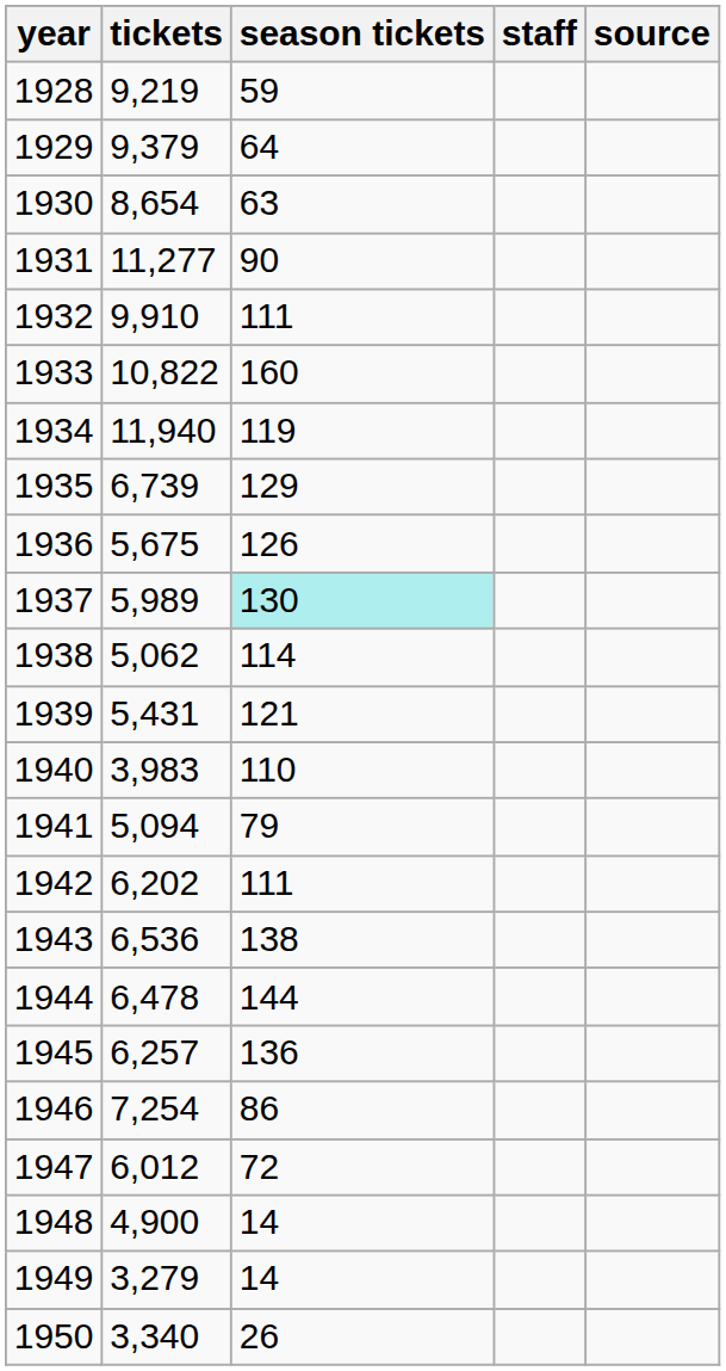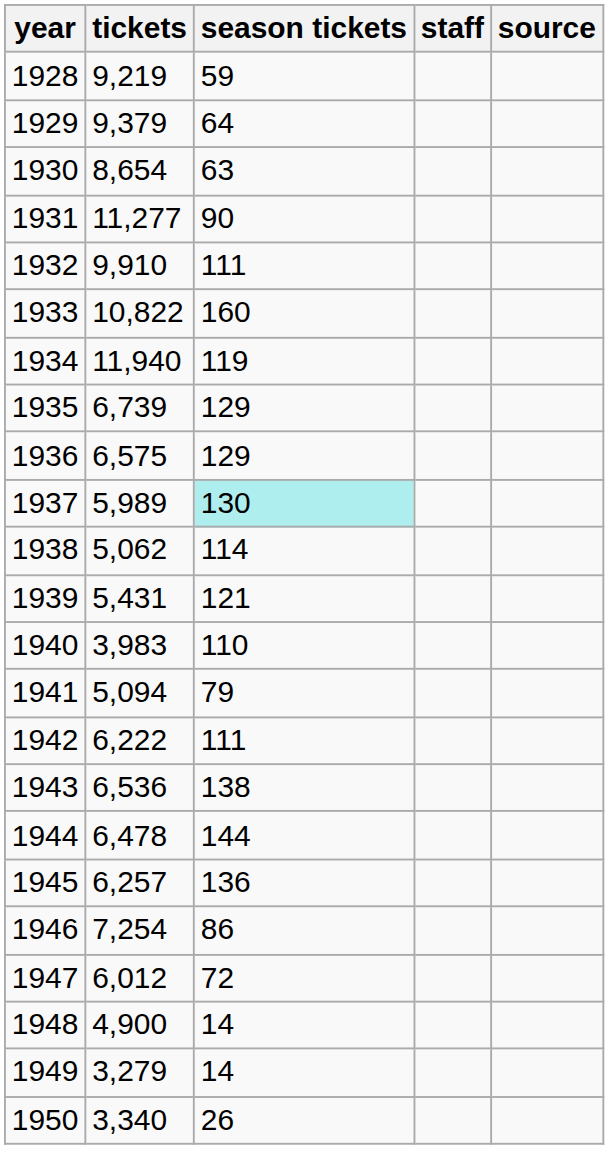 <table class="wikitable sortable mw-collapsible mw-collapsed">
 <tr>
 <th>year</th>
 <th>tickets</th>
 <th>season tickets</th>
 <th>staff</th>
 <th>source</th>
 </tr>
 <tr>
 <td>1928</td>
 <td>9,219</td>
 <td>59</td>
 <td></td>
 <td></td>
 </tr>
 <tr>
 <td>1929</td>
 <td>9,379</td>
 <td>64</td>
 <td></td>
 <td></td>
 </tr>
 <tr>
 <td>1930</td>
 <td>8,654</td>
 <td>63</td>
 <td></td>
 <td></td>
 </tr>
 <tr>
 <td>1931</td>
 <td>11,277</td>
 <td>90</td>
 <td></td>
 <td></td>
 </tr>
 <tr>
 <td>1932</td>
 <td>9,910</td>
 <td>111</td>
 <td></td>
 <td></td>
 </tr>
 <tr>
 <td>1933</td>
 <td>10,822</td>
 <td>160</td>
 <td></td>
 <td></td>
 </tr>
 <tr>
 <td>1934</td>
 <td>11,940</td>
 <td>119</td>
 <td></td>
 <td></td>
 </tr>
 <tr>
 <td>1935</td>
 <td>6,739</td>
 <td>129</td>
 <td></td>
 <td></td>
 </tr>
 <tr>
 <td>1936</td>
-<td>5,675</td>
-<td>126</td>
+<td>6,575</td>
+<td>129</td>
 <td></td>
 <td></td>
 </tr>
 <tr>
 <td>1937</td>
 <td>5,989</td>
 <td style="background: paleturquoise;">130</td>
 <td></td>
 <td></td>
 </tr>
 <tr>
 <td>1938</td>
 <td>5,062</td>
 <td>114</td>
 <td></td>
 <td></td>
 </tr>
 <tr>
 <td>1939</td>
 <td>5,431</td>
 <td>121</td>
 <td></td>
 <td></td>
 </tr>
 <tr>
 <td>1940</td>
 <td>3,983</td>
 <td>110</td>
 <td></td>
 <td></td>
 </tr>
 <tr>
 <td>1941</td>
 <td>5,094</td>
 <td>79</td>
 <td></td>
 <td></td>
 </tr>
 <tr>
 <td>1942</td>
-<td>6,202</td>
+<td>6,222</td>
 <td>111</td>
 <td></td>
 <td></td>
 </tr>
 <tr>
 <td>1943</td>
 <td>6,536</td>
 <td>138</td>
 <td></td>
 <td></td>
 </tr>
 <tr>
 <td>1944</td>
 <td>6,478</td>
 <td>144</td>
 <td></td>
 <td></td>
 </tr>
 <tr>
 <td>1945</td>
 <td>6,257</td>
 <td>136</td>
 <td></td>
 <td></td>
 </tr>
 <tr>
 <td>1946</td>
 <td>7,254</td>
 <td>86</td>
 <td></td>
 <td></td>
 </tr>
 <tr>
 <td>1947</td>
 <td>6,012</td>
 <td>72</td>
 <td></td>
 <td></td>
 </tr>
 <tr>
 <td>1948</td>
 <td>4,900</td>
 <td>14</td>
 <td></td>
 <td></td>
 </tr>
 <tr>
 <td>1949</td>
 <td>3,279</td>
 <td>14</td>
 <td></td>
 <td></td>
 </tr>
 <tr>
 <td>1950</td>
 <td>3,340</td>
 <td>26</td>
 <td></td>
 <td></td>
 </tr>
 </table>
